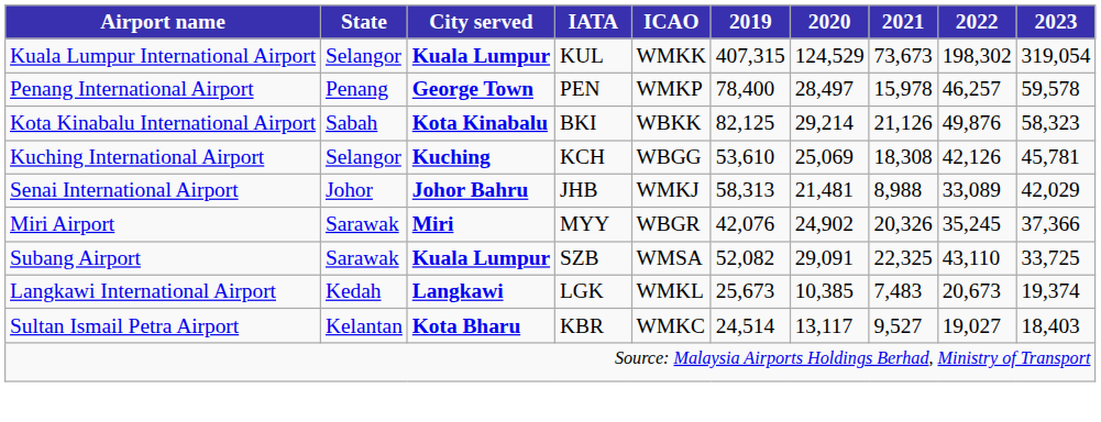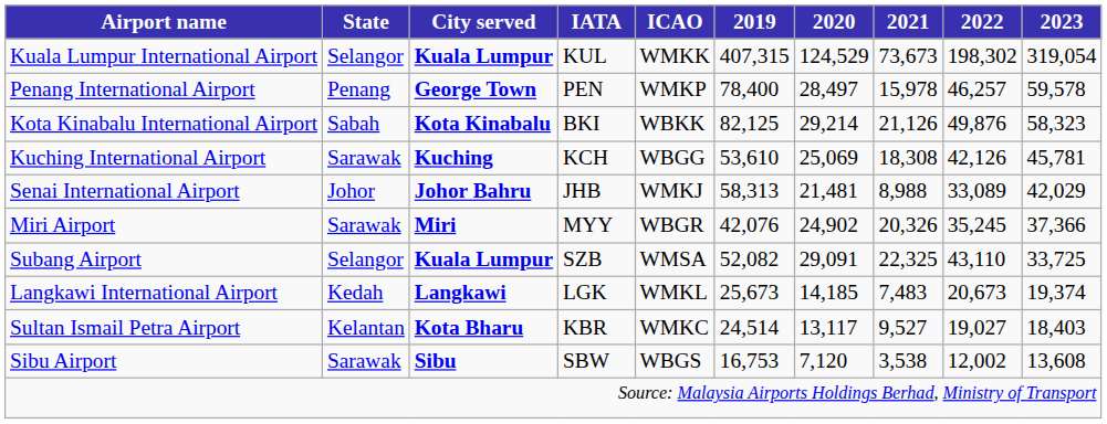 <table class="sortable wikitable">
 <tr>
 <th style="background:#3830AE;color: white">Airport name</th>
 <th style="background:#3830AE;color: white">State</th>
 <th style="background:#3830AE;color: white">City served</th>
 <th style="background:#3830AE;color: white" width=50px>IATA</th>
 <th style="background:#3830AE;color: white" width=50px>ICAO</th>
 <th style="background:#3830AE;color: white">2019</th>
 <th style="background:#3830AE;color: white">2020</th>
 <th style="background:#3830AE;color: white">2021</th>
 <th style="background:#3830AE;color: white">2022</th>
 <th style="background:#3830AE;color: white">2023</th>
 </tr>
 <tr>
 <td><a href='#'>Kuala Lumpur International Airport</a></td>
 <td><a href='#'>Selangor</a></td>
 <td><strong><a href='#'>Kuala Lumpur</a></strong></td>
 <td>KUL</td>
 <td>WMKK</td>
 <td>407,315</td>
 <td>124,529</td>
 <td>73,673</td>
 <td>198,302</td>
 <td>319,054</td>
 </tr>
 <tr>
 <td><a href='#'>Penang International Airport</a></td>
 <td><a href='#'>Penang</a></td>
 <td><strong><a href='#'>George Town</a></strong></td>
 <td>PEN</td>
 <td>WMKP</td>
 <td>78,400</td>
 <td>28,497</td>
 <td>15,978</td>
 <td>46,257</td>
 <td>59,578</td>
 </tr>
 <tr>
 <td><a href='#'>Kota Kinabalu International Airport</a></td>
 <td><a href='#'>Sabah</a></td>
 <td><strong><a href='#'>Kota Kinabalu</a></strong></td>
 <td>BKI</td>
 <td>WBKK</td>
 <td>82,125</td>
 <td>29,214</td>
 <td>21,126</td>
 <td>49,876</td>
 <td>58,323</td>
 </tr>
 <tr>
 <td><a href='#'>Kuching International Airport</a></td>
-<td><a href='#'>Selangor</a></td>
+<td><a href='#'>Sarawak</a></td>
 <td><strong><a href='#'>Kuching</a></strong></td>
 <td>KCH</td>
 <td>WBGG</td>
 <td>53,610</td>
 <td>25,069</td>
 <td>18,308</td>
 <td>42,126</td>
 <td>45,781</td>
 </tr>
 <tr>
 <td><a href='#'>Senai International Airport</a></td>
 <td><a href='#'>Johor</a></td>
 <td><strong><a href='#'>Johor Bahru</a></strong></td>
 <td>JHB</td>
 <td>WMKJ</td>
 <td>58,313</td>
 <td>21,481</td>
 <td>8,988</td>
 <td>33,089</td>
 <td>42,029</td>
 </tr>
 <tr>
 <td><a href='#'>Miri Airport</a></td>
 <td><a href='#'>Sarawak</a></td>
 <td><strong><a href='#'>Miri</a></strong></td>
 <td>MYY</td>
 <td>WBGR</td>
 <td>42,076</td>
 <td>24,902</td>
 <td>20,326</td>
 <td>35,245</td>
 <td>37,366</td>
 </tr>
 <tr>
 <td><a href='#'>Subang Airport</a></td>
-<td><a href='#'>Sarawak</a></td>
+<td><a href='#'>Selangor</a></td>
 <td><strong><a href='#'>Kuala Lumpur</a></strong></td>
 <td>SZB</td>
 <td>WMSA</td>
 <td>52,082</td>
 <td>29,091</td>
 <td>22,325</td>
 <td>43,110</td>
 <td>33,725</td>
 </tr>
 <tr>
 <td><a href='#'>Langkawi International Airport</a></td>
 <td><a href='#'>Kedah</a></td>
 <td><strong><a href='#'>Langkawi</a></strong></td>
 <td>LGK</td>
 <td>WMKL</td>
 <td>25,673</td>
-<td>10,385</td>
+<td>14,185</td>
 <td>7,483</td>
 <td>20,673</td>
 <td>19,374</td>
 </tr>
 <tr>
 <td><a href='#'>Sultan Ismail Petra Airport</a></td>
 <td><a href='#'>Kelantan</a></td>
 <td><strong><a href='#'>Kota Bharu</a></strong></td>
 <td>KBR</td>
 <td>WMKC</td>
 <td>24,514</td>
 <td>13,117</td>
 <td>9,527</td>
 <td>19,027</td>
 <td>18,403</td>
 </tr>
 <tr>
+<td><a href='#'>Sibu Airport</a></td>
+<td><a href='#'>Sarawak</a></td>
+<td><strong><a href='#'>Sibu</a></strong></td>
+<td>SBW</td>
+<td>WBGS</td>
+<td>16,753</td>
+<td>7,120</td>
+<td>3,538</td>
+<td>12,002</td>
+<td>13,608</td>
+</tr>
+<tr>
 <td colspan="10" style="text-align:right;"><sup><em>Source: <a href='#'>Malaysia Airports Holdings Berhad</a></em>, <a href='#'><em>Ministry of Transport</em></a></sup></td>
 </tr>
 </table>
